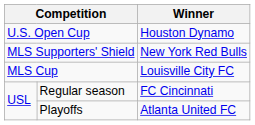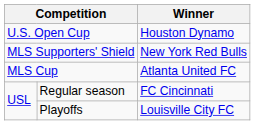 <table class="wikitable">
 <tr>
 <th colspan=2>Competition</th>
 <th>Winner</th>
 </tr>
 <tr>
 <td colspan=2><a href='#'>U.S. Open Cup</a></td>
 <td><a href='#'>Houston Dynamo</a></td>
 </tr>
 <tr>
 <td colspan=2><a href='#'>MLS Supporters' Shield</a></td>
 <td><a href='#'>New York Red Bulls</a></td>
 </tr>
 <tr>
 <td colspan=2><a href='#'>MLS Cup</a></td>
-<td><a href='#'>Louisville City FC</a></td>
+<td><a href='#'>Atlanta United FC</a></td>
 </tr>
 <tr>
 <td rowspan=2><a href='#'>USL</a></td>
 <td>Regular season</td>
 <td><a href='#'>FC Cincinnati</a></td>
 </tr>
 <tr>
 <td>Playoffs</td>
-<td><a href='#'>Atlanta United FC</a></td>
+<td><a href='#'>Louisville City FC</a></td>
 </tr>
 </table>
